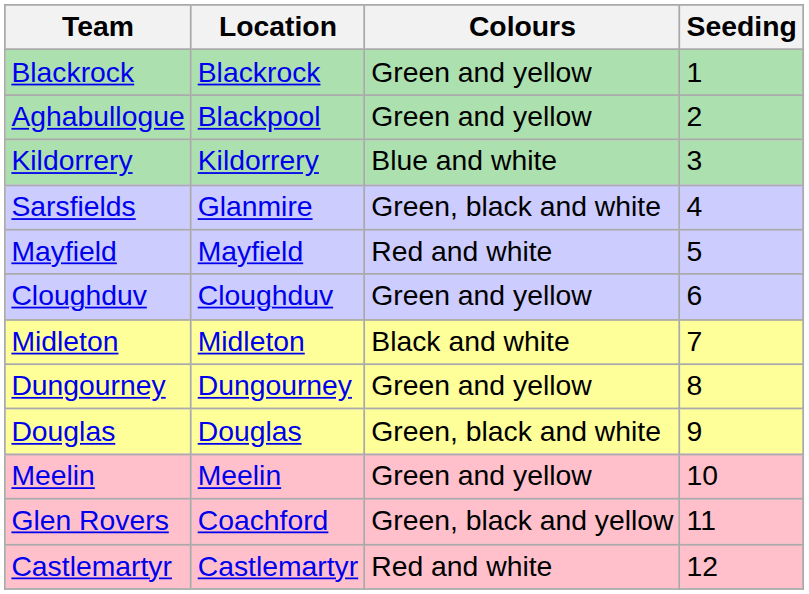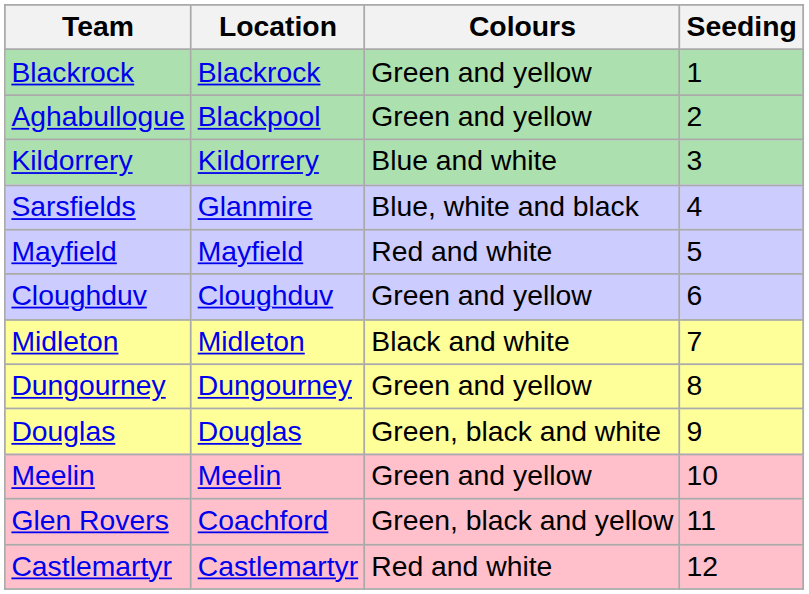 <table class="wikitable sortable">
 <tr>
 <th>Team</th>
 <th>Location</th>
 <th>Colours</th>
 <th>Seeding</th>
 </tr>
 <tr align=left  style="background:#ACE1AF;">
 <td><a href='#'>Blackrock</a></td>
 <td><a href='#'>Blackrock</a></td>
 <td>Green and yellow</td>
 <td>1</td>
 </tr>
 <tr align=left  style="background:#ACE1AF;">
 <td><a href='#'>Aghabullogue</a></td>
 <td><a href='#'>Blackpool</a></td>
 <td>Green and yellow</td>
 <td>2</td>
 </tr>
 <tr align=left  style="background:#ACE1AF;">
 <td><a href='#'>Kildorrery</a></td>
 <td><a href='#'>Kildorrery</a></td>
 <td>Blue and white</td>
 <td>3</td>
 </tr>
 <tr align=left style="background:#ccccff;">
 <td><a href='#'>Sarsfields</a></td>
 <td><a href='#'>Glanmire</a></td>
-<td>Green, black and white</td>
+<td>Blue, white and black</td>
 <td>4</td>
 </tr>
 <tr align=left style="background:#ccccff;">
 <td><a href='#'>Mayfield</a></td>
 <td><a href='#'>Mayfield</a></td>
 <td>Red and white</td>
 <td>5</td>
 </tr>
 <tr align=left style="background:#ccccff;">
 <td><a href='#'>Cloughduv</a></td>
 <td><a href='#'>Cloughduv</a></td>
 <td>Green and yellow</td>
 <td>6</td>
 </tr>
 <tr align=left style="background:#FFFF99;">
 <td><a href='#'>Midleton</a></td>
 <td><a href='#'>Midleton</a></td>
 <td>Black and white</td>
 <td>7</td>
 </tr>
 <tr align=left style="background:#FFFF99;">
 <td><a href='#'>Dungourney</a></td>
 <td><a href='#'>Dungourney</a></td>
 <td>Green and yellow</td>
 <td>8</td>
 </tr>
 <tr align=left style="background:#FFFF99;">
 <td><a href='#'>Douglas</a></td>
 <td><a href='#'>Douglas</a></td>
 <td>Green, black and white</td>
 <td>9</td>
 </tr>
 <tr align=left style="background:#FFC0CB;">
 <td><a href='#'>Meelin</a></td>
 <td><a href='#'>Meelin</a></td>
 <td>Green and yellow</td>
 <td>10</td>
 </tr>
 <tr align=left style="background:#FFC0CB;">
 <td><a href='#'>Glen Rovers</a></td>
 <td><a href='#'>Coachford</a></td>
 <td>Green, black and yellow</td>
 <td>11</td>
 </tr>
 <tr align=left style="background:#FFC0CB;">
 <td><a href='#'>Castlemartyr</a></td>
 <td><a href='#'>Castlemartyr</a></td>
 <td>Red and white</td>
 <td>12</td>
 </tr>
 </table>
